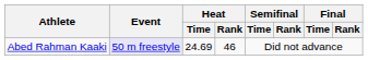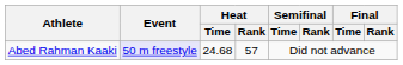 <table class=wikitable style="font-size:90%">
 <tr>
 <th rowspan="2">Athlete</th>
 <th rowspan="2">Event</th>
 <th colspan="2">Heat</th>
 <th colspan="2">Semifinal</th>
 <th colspan="2">Final</th>
 </tr>
 <tr style="font-size:95%">
 <th>Time</th>
 <th>Rank</th>
 <th>Time</th>
 <th>Rank</th>
 <th>Time</th>
 <th>Rank</th>
 </tr>
 <tr align=center>
 <td align=left><a href='#'>Abed Rahman Kaaki</a></td>
 <td align=left style="background: lavender;"><a href='#'>50 m freestyle</a></td>
-<td>24.69</td>
-<td>46</td>
+<td>24.68</td>
+<td>57</td>
 <td colspan=4>Did not advance</td>
 </tr>
 </table>
